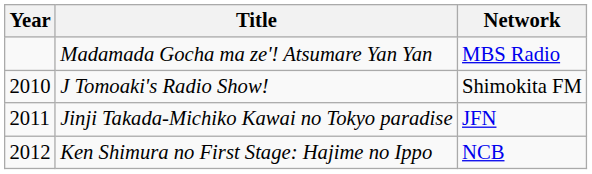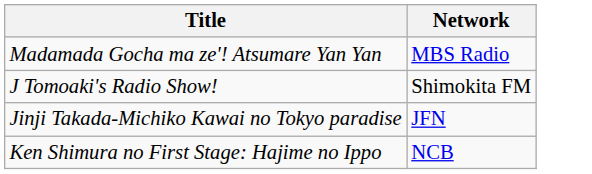 <table class="wikitable">
 <tr>
-<th>Year</th>
 <th>Title</th>
 <th>Network</th>
 </tr>
 <tr>
-<td></td>
 <td><em>Madamada Gocha ma ze'! Atsumare Yan Yan</em></td>
 <td><a href='#'>MBS Radio</a></td>
 </tr>
 <tr>
-<td>2010</td>
 <td><em>J Tomoaki's Radio Show!</em></td>
 <td>Shimokita FM</td>
 </tr>
 <tr>
-<td>2011</td>
 <td><em>Jinji Takada-Michiko Kawai no Tokyo paradise</em></td>
 <td><a href='#'>JFN</a></td>
 </tr>
 <tr>
-<td>2012</td>
 <td><em>Ken Shimura no First Stage: Hajime no Ippo</em></td>
 <td><a href='#'>NCB</a></td>
 </tr>
 </table>
